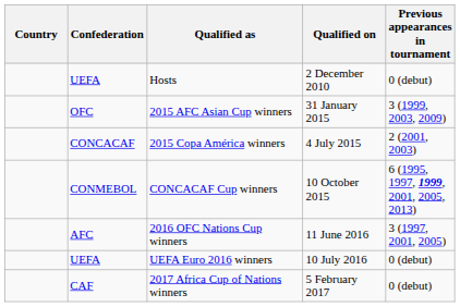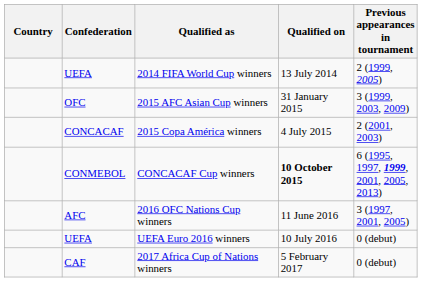 <table class="wikitable sortable">
 <tr>
 <th style="width:80px;">Country</th>
 <th style="width:100px;">Confederation</th>
 <th style="width:220px;">Qualified as</th>
 <th style="width:110px;">Qualified on</th>
 <th>Previous appearances in tournament</th>
 </tr>
 <tr>
 <td></td>
 <td><a href='#'>UEFA</a></td>
-<td>Hosts</td>
-<td> 2 December 2010</td>
-<td>0 (debut)</td>
+<td><a href='#'>2014 FIFA World Cup</a> winners</td>
+<td> 13 July 2014</td>
+<td>2 (<a href='#'>1999</a>, <em><a href='#'>2005</a></em>)</td>
 </tr>
 <tr>
 <td></td>
 <td><a href='#'>OFC</a></td>
 <td><a href='#'>2015 AFC Asian Cup</a> winners</td>
 <td> 31 January 2015</td>
 <td>3 (<a href='#'>1999</a>, <a href='#'>2003</a>, <a href='#'>2009</a>)</td>
 </tr>
 <tr>
 <td></td>
 <td><a href='#'>CONCACAF</a></td>
 <td><a href='#'>2015 Copa América</a> winners</td>
 <td> 4 July 2015</td>
 <td>2 (<a href='#'>2001</a>, <a href='#'>2003</a>)</td>
 </tr>
 <tr>
 <td></td>
 <td><a href='#'>CONMEBOL</a></td>
 <td><a href='#'>CONCACAF Cup</a> winners</td>
-<td> 10 October 2015</td>
+<td><strong> 10 October 2015</strong></td>
 <td>6 (<a href='#'>1995</a>, <a href='#'>1997</a>, <strong><em><a href='#'>1999</a></em></strong>, <a href='#'>2001</a>, <a href='#'>2005</a>, <a href='#'>2013</a>)</td>
 </tr>
 <tr>
 <td></td>
 <td><a href='#'>AFC</a></td>
 <td><a href='#'>2016 OFC Nations Cup</a> winners</td>
 <td> 11 June 2016</td>
 <td>3 (<a href='#'>1997</a>, <a href='#'>2001</a>, <a href='#'>2005</a>)</td>
 </tr>
 <tr>
 <td></td>
 <td><a href='#'>UEFA</a></td>
 <td><a href='#'>UEFA Euro 2016</a> winners</td>
 <td> 10 July 2016</td>
 <td>0 (debut)</td>
 </tr>
 <tr>
 <td></td>
 <td><a href='#'>CAF</a></td>
 <td><a href='#'>2017 Africa Cup of Nations</a> winners</td>
 <td> 5 February 2017</td>
 <td>0 (debut)</td>
 </tr>
 </table>
